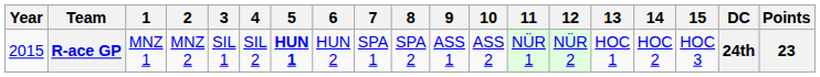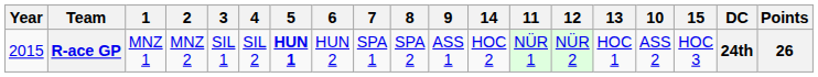 <table class="wikitable" style="text-align:center; font-size:85%">
 <tr>
 <th>Year</th>
 <th>Team</th>
 <th>1</th>
 <th>2</th>
 <th>3</th>
 <th>4</th>
 <th>5</th>
 <th>6</th>
 <th>7</th>
 <th>8</th>
 <th>9</th>
-<th>10</th>
+<th>14</th>
 <th>11</th>
 <th>12</th>
 <th>13</th>
-<th>14</th>
+<th>10</th>
 <th>15</th>
 <th>DC</th>
 <th>Points</th>
 </tr>
 <tr>
 <td><a href='#'>2015</a></td>
 <th nowrap><a href='#'>R-ace GP</a></th>
 <td><a href='#'>MNZ<br>1</a></td>
 <td><a href='#'>MNZ<br>2</a></td>
 <td><a href='#'>SIL<br>1</a></td>
 <td><a href='#'>SIL<br>2</a></td>
 <td><strong><a href='#'>HUN<br>1</a></strong></td>
 <td><a href='#'>HUN<br>2</a></td>
 <td><a href='#'>SPA<br>1</a></td>
 <td><a href='#'>SPA<br>2</a></td>
 <td><a href='#'>ASS<br>1</a></td>
-<td><a href='#'>ASS<br>2</a></td>
+<td><a href='#'>HOC<br>2</a></td>
 <td style="background:#DFFFDF;"><a href='#'>NÜR<br>1</a><br></td>
 <td style="background:#DFFFDF;"><a href='#'>NÜR<br>2</a><br></td>
 <td><a href='#'>HOC<br>1</a></td>
-<td><a href='#'>HOC<br>2</a></td>
+<td><a href='#'>ASS<br>2</a></td>
 <td><a href='#'>HOC<br>3</a></td>
 <th>24th</th>
-<th>23</th>
+<th>26</th>
 </tr>
 </table>
